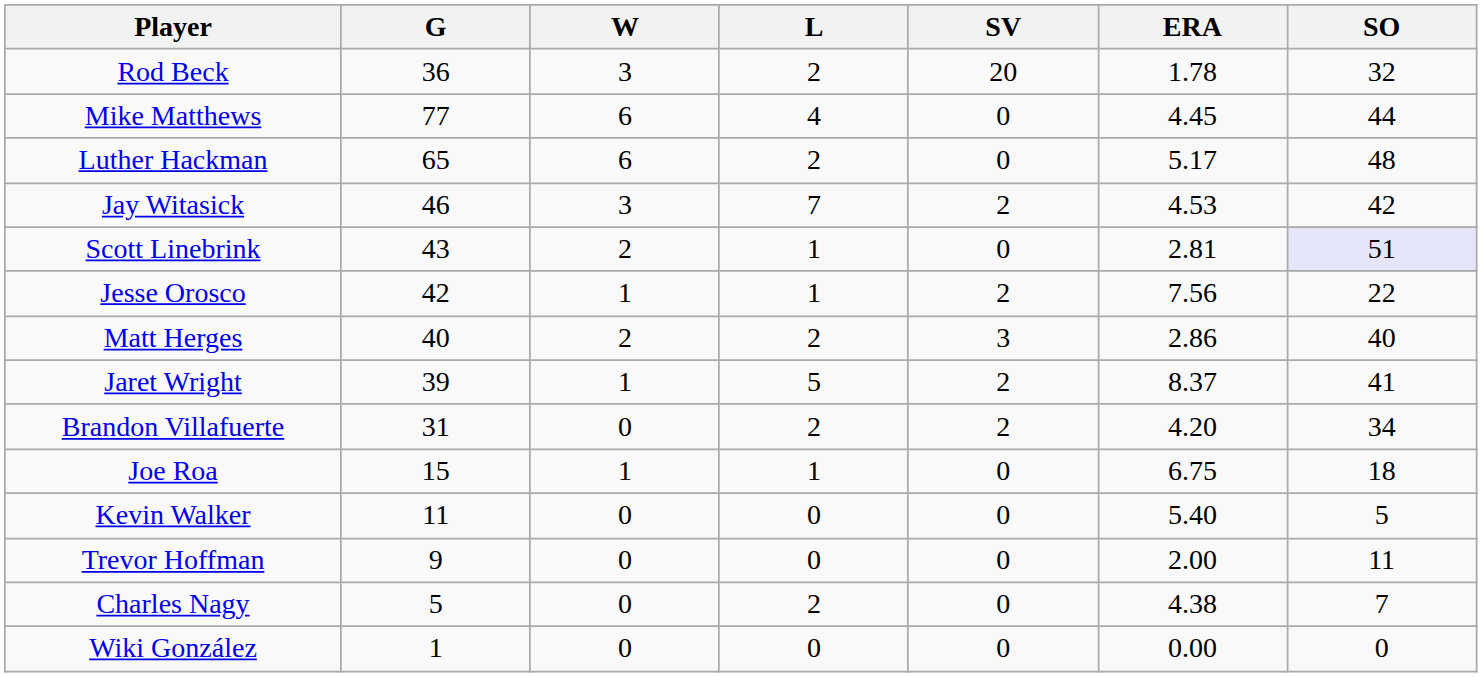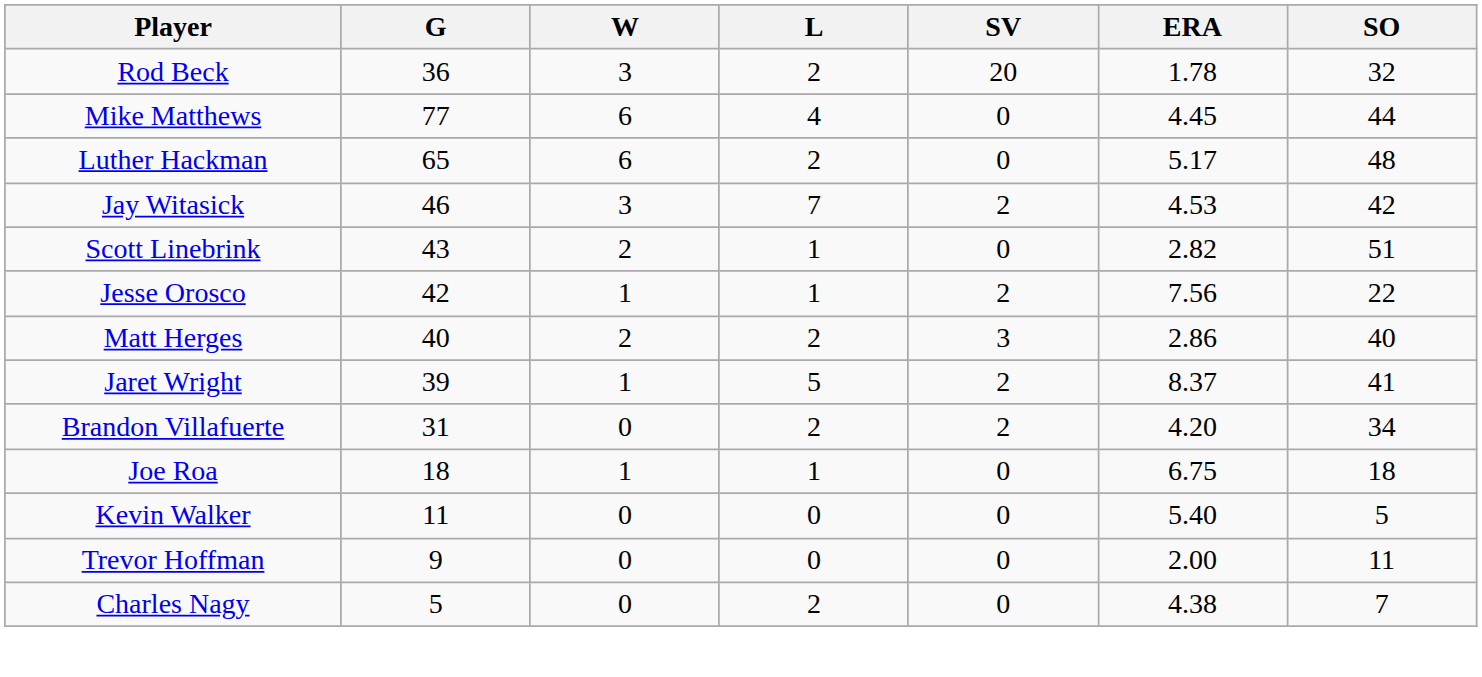 <table class="wikitable sortable">
 <tr>
 <th bgcolor="#DDDDFF" width="16%">Player</th>
 <th bgcolor="#DDDDFF" width="9%">G</th>
 <th bgcolor="#DDDDFF" width="9%">W</th>
 <th bgcolor="#DDDDFF" width="9%">L</th>
 <th bgcolor="#DDDDFF" width="9%">SV</th>
 <th bgcolor="#DDDDFF" width="9%">ERA</th>
 <th bgcolor="#DDDDFF" width="9%">SO</th>
 </tr>
 <tr align=center>
 <td><a href='#'>Rod Beck</a></td>
 <td>36</td>
 <td>3</td>
 <td>2</td>
 <td>20</td>
 <td>1.78</td>
 <td>32</td>
 </tr>
 <tr align=center>
 <td><a href='#'>Mike Matthews</a></td>
 <td>77</td>
 <td>6</td>
 <td>4</td>
 <td>0</td>
 <td>4.45</td>
 <td>44</td>
 </tr>
 <tr align=center>
 <td><a href='#'>Luther Hackman</a></td>
 <td>65</td>
 <td>6</td>
 <td>2</td>
 <td>0</td>
 <td>5.17</td>
 <td>48</td>
 </tr>
 <tr align=center>
 <td><a href='#'>Jay Witasick</a></td>
 <td>46</td>
 <td>3</td>
 <td>7</td>
 <td>2</td>
 <td>4.53</td>
 <td>42</td>
 </tr>
 <tr align=center>
 <td><a href='#'>Scott Linebrink</a></td>
 <td>43</td>
 <td>2</td>
 <td>1</td>
 <td>0</td>
-<td>2.81</td>
-<td style="background: lavender;">51</td>
+<td>2.82</td>
+<td>51</td>
 </tr>
 <tr align=center>
 <td><a href='#'>Jesse Orosco</a></td>
 <td>42</td>
 <td>1</td>
 <td>1</td>
 <td>2</td>
 <td>7.56</td>
 <td>22</td>
 </tr>
 <tr align=center>
 <td><a href='#'>Matt Herges</a></td>
 <td>40</td>
 <td>2</td>
 <td>2</td>
 <td>3</td>
 <td>2.86</td>
 <td>40</td>
 </tr>
 <tr align=center>
 <td><a href='#'>Jaret Wright</a></td>
 <td>39</td>
 <td>1</td>
 <td>5</td>
 <td>2</td>
 <td>8.37</td>
 <td>41</td>
 </tr>
 <tr align=center>
 <td><a href='#'>Brandon Villafuerte</a></td>
 <td>31</td>
 <td>0</td>
 <td>2</td>
 <td>2</td>
 <td>4.20</td>
 <td>34</td>
 </tr>
 <tr align=center>
 <td><a href='#'>Joe Roa</a></td>
-<td>15</td>
+<td>18</td>
 <td>1</td>
 <td>1</td>
 <td>0</td>
 <td>6.75</td>
 <td>18</td>
 </tr>
 <tr align=center>
 <td><a href='#'>Kevin Walker</a></td>
 <td>11</td>
 <td>0</td>
 <td>0</td>
 <td>0</td>
 <td>5.40</td>
 <td>5</td>
 </tr>
 <tr align=center>
 <td><a href='#'>Trevor Hoffman</a></td>
 <td>9</td>
 <td>0</td>
 <td>0</td>
 <td>0</td>
 <td>2.00</td>
 <td>11</td>
 </tr>
 <tr align=center>
 <td><a href='#'>Charles Nagy</a></td>
 <td>5</td>
 <td>0</td>
 <td>2</td>
 <td>0</td>
 <td>4.38</td>
 <td>7</td>
 </tr>
-<tr align=center>
-<td><a href='#'>Wiki González</a></td>
-<td>1</td>
-<td>0</td>
-<td>0</td>
-<td>0</td>
-<td>0.00</td>
-<td>0</td>
-</tr>
 </table>
